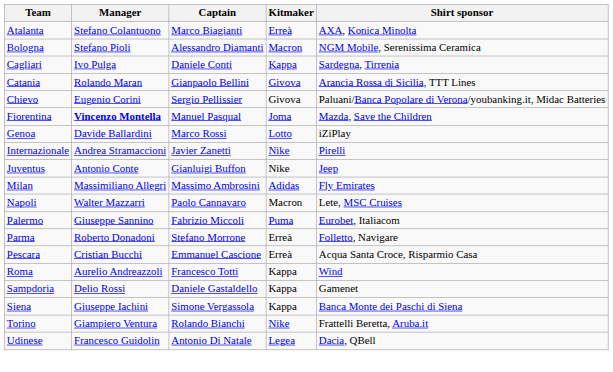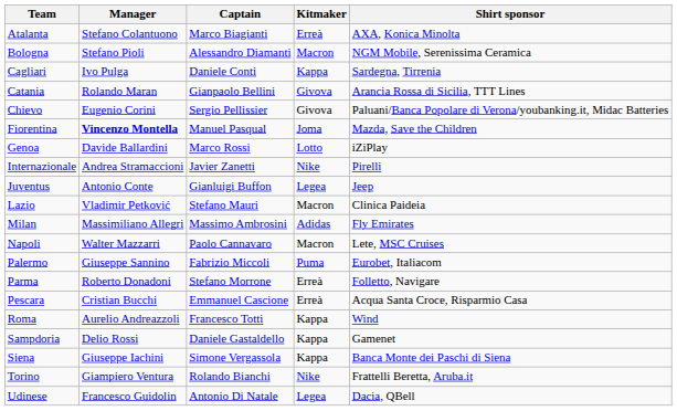 <table class="wikitable sortable">
 <tr>
 <th>Team</th>
 <th>Manager</th>
 <th>Captain</th>
 <th>Kitmaker</th>
 <th>Shirt sponsor</th>
 </tr>
 <tr>
 <td><a href='#'>Atalanta</a></td>
 <td> <a href='#'>Stefano Colantuono</a></td>
 <td> <a href='#'>Marco Biagianti</a></td>
 <td><a href='#'>Erreà</a></td>
 <td><a href='#'>AXA</a>, <a href='#'>Konica Minolta</a></td>
 </tr>
 <tr>
 <td><a href='#'>Bologna</a></td>
 <td> <a href='#'>Stefano Pioli</a></td>
 <td> <a href='#'>Alessandro Diamanti</a></td>
 <td><a href='#'>Macron</a></td>
 <td><a href='#'>NGM Mobile</a>, Serenissima Ceramica</td>
 </tr>
 <tr>
 <td><a href='#'>Cagliari</a></td>
 <td> <a href='#'>Ivo Pulga</a></td>
 <td> <a href='#'>Daniele Conti</a></td>
 <td><a href='#'>Kappa</a></td>
 <td><a href='#'>Sardegna</a>, <a href='#'>Tirrenia</a></td>
 </tr>
 <tr>
 <td><a href='#'>Catania</a></td>
 <td> <a href='#'>Rolando Maran</a></td>
 <td> <a href='#'>Gianpaolo Bellini</a></td>
 <td><a href='#'>Givova</a></td>
 <td><a href='#'>Arancia Rossa di Sicilia</a>, TTT Lines</td>
 </tr>
 <tr>
 <td><a href='#'>Chievo</a></td>
 <td> <a href='#'>Eugenio Corini</a></td>
 <td> <a href='#'>Sergio Pellissier</a></td>
 <td>Givova</td>
 <td>Paluani/<a href='#'>Banca Popolare di Verona</a>/youbanking.it, Midac Batteries</td>
 </tr>
 <tr>
 <td><a href='#'>Fiorentina</a></td>
 <td><strong> <a href='#'>Vincenzo Montella</a></strong></td>
 <td> <a href='#'>Manuel Pasqual</a></td>
 <td><a href='#'>Joma</a></td>
 <td><a href='#'>Mazda</a>, <a href='#'>Save the Children</a></td>
 </tr>
 <tr>
 <td><a href='#'>Genoa</a></td>
 <td> <a href='#'>Davide Ballardini</a></td>
 <td> <a href='#'>Marco Rossi</a></td>
 <td><a href='#'>Lotto</a></td>
 <td>iZiPlay</td>
 </tr>
 <tr>
 <td><a href='#'>Internazionale</a></td>
 <td> <a href='#'>Andrea Stramaccioni</a></td>
 <td> <a href='#'>Javier Zanetti</a></td>
 <td><a href='#'>Nike</a></td>
 <td><a href='#'>Pirelli</a></td>
 </tr>
 <tr>
 <td><a href='#'>Juventus</a></td>
 <td> <a href='#'>Antonio Conte</a></td>
 <td> <a href='#'>Gianluigi Buffon</a></td>
-<td>Nike</td>
+<td><a href='#'>Legea</a></td>
 <td><a href='#'>Jeep</a></td>
+</tr>
+<tr>
+<td><a href='#'>Lazio</a></td>
+<td> <a href='#'>Vladimir Petković</a></td>
+<td> <a href='#'>Stefano Mauri</a></td>
+<td>Macron</td>
+<td>Clinica Paideia</td>
 </tr>
 <tr>
 <td><a href='#'>Milan</a></td>
 <td> <a href='#'>Massimiliano Allegri</a></td>
 <td> <a href='#'>Massimo Ambrosini</a></td>
 <td><a href='#'>Adidas</a></td>
 <td><a href='#'>Fly Emirates</a></td>
 </tr>
 <tr>
 <td><a href='#'>Napoli</a></td>
 <td> <a href='#'>Walter Mazzarri</a></td>
 <td> <a href='#'>Paolo Cannavaro</a></td>
 <td>Macron</td>
 <td>Lete, <a href='#'>MSC Cruises</a></td>
 </tr>
 <tr>
 <td><a href='#'>Palermo</a></td>
 <td> <a href='#'>Giuseppe Sannino</a></td>
 <td> <a href='#'>Fabrizio Miccoli</a></td>
 <td><a href='#'>Puma</a></td>
 <td><a href='#'>Eurobet</a>, Italiacom</td>
 </tr>
 <tr>
 <td><a href='#'>Parma</a></td>
 <td> <a href='#'>Roberto Donadoni</a></td>
 <td> <a href='#'>Stefano Morrone</a></td>
 <td>Erreà</td>
 <td><a href='#'>Folletto</a>, Navigare</td>
 </tr>
 <tr>
 <td><a href='#'>Pescara</a></td>
 <td> <a href='#'>Cristian Bucchi</a></td>
 <td> <a href='#'>Emmanuel Cascione</a></td>
 <td>Erreà</td>
 <td>Acqua Santa Croce, Risparmio Casa</td>
 </tr>
 <tr>
 <td><a href='#'>Roma</a></td>
 <td> <a href='#'>Aurelio Andreazzoli</a></td>
 <td> <a href='#'>Francesco Totti</a></td>
 <td>Kappa</td>
 <td><a href='#'>Wind</a></td>
 </tr>
 <tr>
 <td><a href='#'>Sampdoria</a></td>
 <td> <a href='#'>Delio Rossi</a></td>
 <td> <a href='#'>Daniele Gastaldello</a></td>
 <td>Kappa</td>
 <td>Gamenet</td>
 </tr>
 <tr>
 <td><a href='#'>Siena</a></td>
 <td> <a href='#'>Giuseppe Iachini</a></td>
 <td> <a href='#'>Simone Vergassola</a></td>
 <td>Kappa</td>
 <td><a href='#'>Banca Monte dei Paschi di Siena</a></td>
 </tr>
 <tr>
 <td><a href='#'>Torino</a></td>
 <td> <a href='#'>Giampiero Ventura</a></td>
 <td> <a href='#'>Rolando Bianchi</a></td>
 <td><a href='#'>Nike</a></td>
 <td>Frattelli Beretta, <a href='#'>Aruba.it</a></td>
 </tr>
 <tr>
 <td><a href='#'>Udinese</a></td>
 <td> <a href='#'>Francesco Guidolin</a></td>
 <td> <a href='#'>Antonio Di Natale</a></td>
 <td><a href='#'>Legea</a></td>
 <td><a href='#'>Dacia</a>, QBell</td>
 </tr>
 </table>
